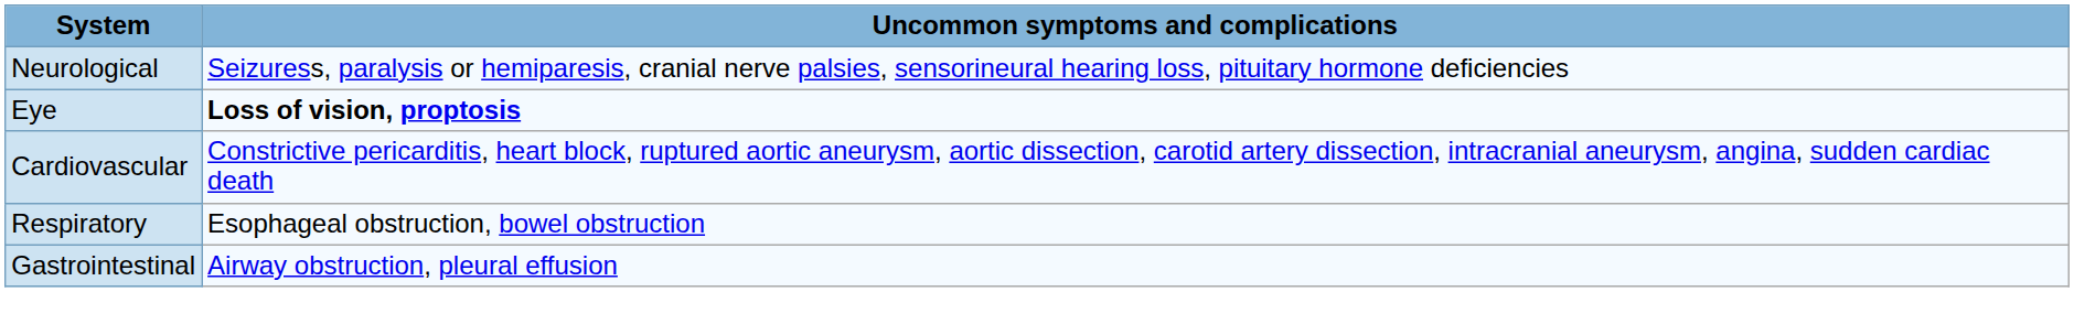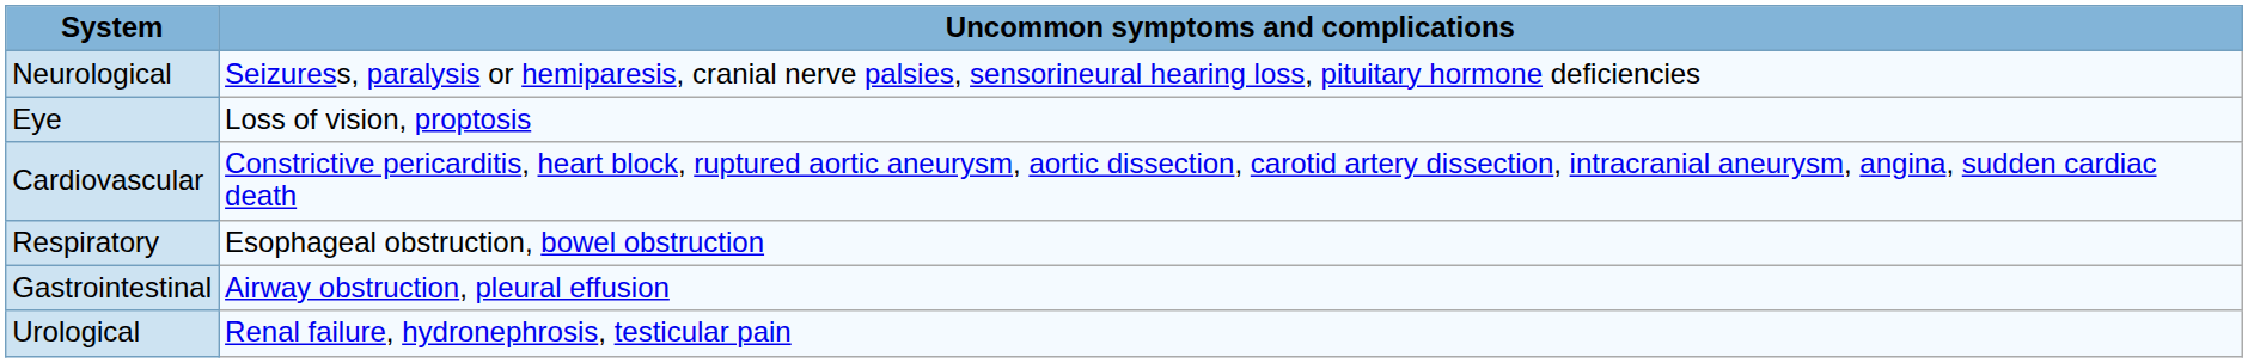 <table class="wikitable" style="background:#F4FAFF;">
 <tr>
 <th style="background:#82B4D8; border-color: #729FBF;">System</th>
 <th style="background:#82B4D8; border-color: #729FBF;">Uncommon symptoms and complications</th>
 </tr>
 <tr>
 <td style="background:#CDE3F2; border-color: #729FBF;">Neurological</td>
 <td><a href='#'>Seizures</a>s, <a href='#'>paralysis</a> or <a href='#'>hemiparesis</a>, cranial nerve <a href='#'>palsies</a>, <a href='#'>sensorineural hearing loss</a>, <a href='#'>pituitary hormone</a> deficiencies</td>
 </tr>
 <tr>
 <td style="background:#CDE3F2; border-color: #729FBF;">Eye</td>
-<td><strong>Loss of vision, <a href='#'>proptosis</a></strong></td>
+<td>Loss of vision, <a href='#'>proptosis</a></td>
 </tr>
 <tr>
 <td style="background:#CDE3F2; border-color: #729FBF;">Cardiovascular</td>
 <td><a href='#'>Constrictive pericarditis</a>, <a href='#'>heart block</a>, <a href='#'>ruptured aortic aneurysm</a>, <a href='#'>aortic dissection</a>, <a href='#'>carotid artery dissection</a>, <a href='#'>intracranial aneurysm</a>, <a href='#'>angina</a>, <a href='#'>sudden cardiac death</a></td>
 </tr>
 <tr>
 <td style="background:#CDE3F2; border-color: #729FBF;">Respiratory</td>
 <td>Esophageal obstruction, <a href='#'>bowel obstruction</a></td>
 </tr>
 <tr>
 <td style="background:#CDE3F2; border-color: #729FBF;">Gastrointestinal</td>
 <td><a href='#'>Airway obstruction</a>, <a href='#'>pleural effusion</a></td>
 </tr>
+<tr>
+<td style="background:#CDE3F2; border-color: #729FBF;">Urological</td>
+<td><a href='#'>Renal failure</a>, <a href='#'>hydronephrosis</a>, <a href='#'>testicular pain</a></td>
+</tr>
 </table>
